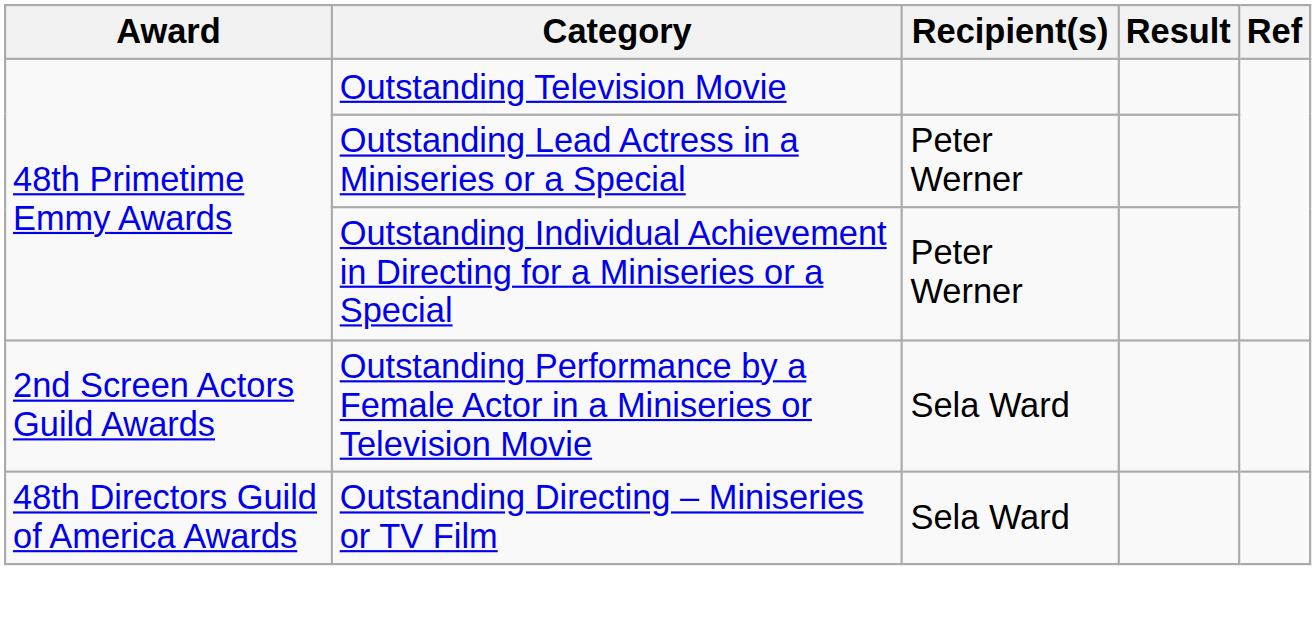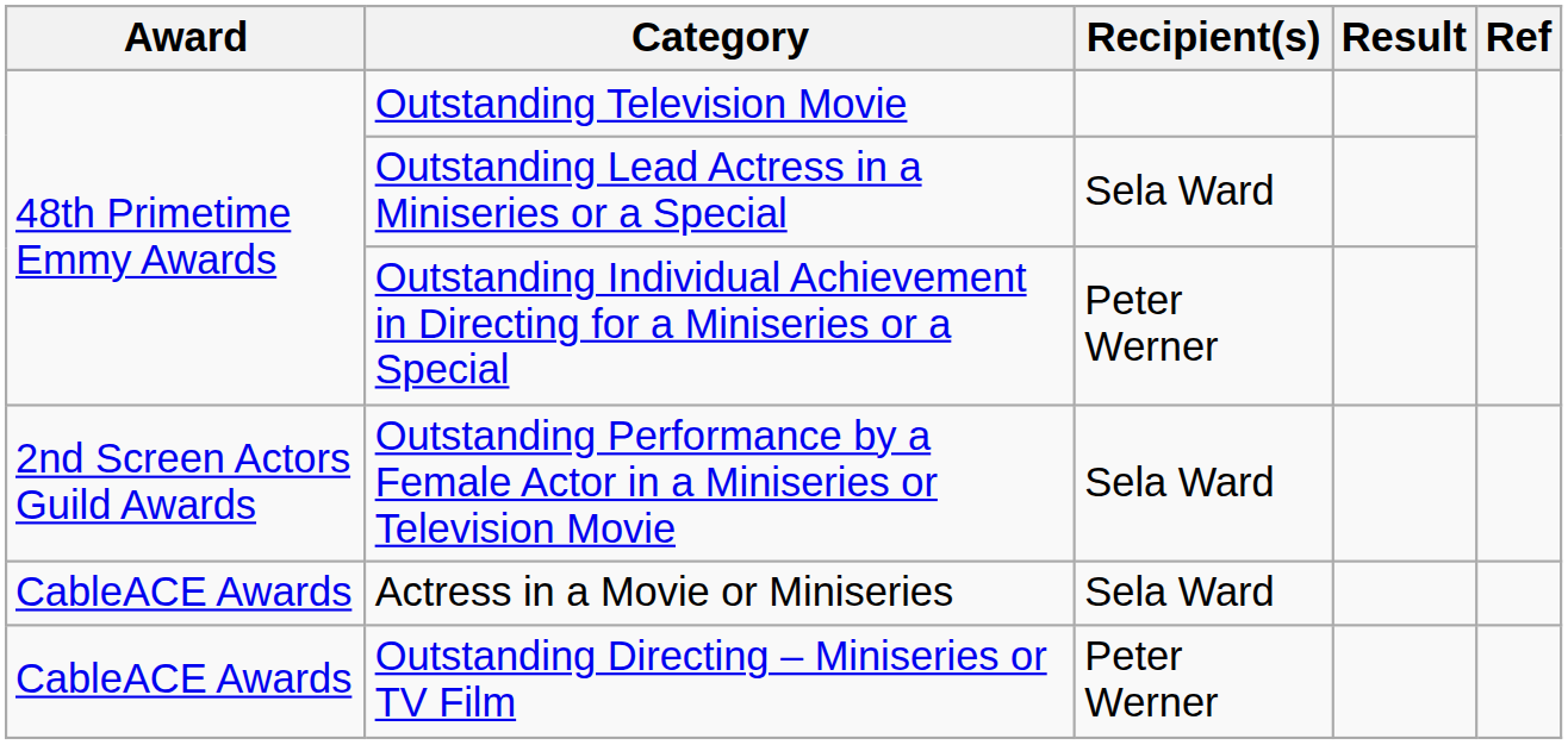 <table class="wikitable sortable plainrowheaders">
 <tr>
 <th scope="col">Award</th>
 <th scope="col">Category</th>
 <th scope="col">Recipient(s)</th>
 <th scope="col">Result</th>
 <th scope="col">Ref</th>
 </tr>
 <tr>
 <td rowspan="3"><a href='#'>48th Primetime Emmy Awards</a></td>
 <td><a href='#'>Outstanding Television Movie</a></td>
 <td></td>
 <td></td>
 <td rowspan="3"></td>
 </tr>
 <tr>
 <td><a href='#'>Outstanding Lead Actress in a Miniseries or a Special</a></td>
-<td>Peter Werner</td>
+<td>Sela Ward</td>
 <td></td>
 </tr>
 <tr>
 <td><a href='#'>Outstanding Individual Achievement in Directing for a Miniseries or a Special</a></td>
 <td>Peter Werner</td>
 <td></td>
 </tr>
 <tr>
 <td><a href='#'>2nd Screen Actors Guild Awards</a></td>
 <td><a href='#'>Outstanding Performance by a Female Actor in a Miniseries or Television Movie</a></td>
 <td>Sela Ward</td>
 <td></td>
 <td></td>
 </tr>
 <tr>
-<td><a href='#'>48th Directors Guild of America Awards</a></td>
-<td><a href='#'>Outstanding Directing – Miniseries or TV Film</a></td>
+<td rowspan="1"><a href='#'>CableACE Awards</a></td>
+<td>Actress in a Movie or Miniseries</td>
 <td>Sela Ward</td>
 <td></td>
 <td></td>
 </tr>
+<tr>
+<td rowspan="1"><a href='#'>CableACE Awards</a></td>
+<td><a href='#'>Outstanding Directing – Miniseries or TV Film</a></td>
+<td>Peter Werner</td>
+<td></td>
+<td></td>
+</tr>
 </table>
